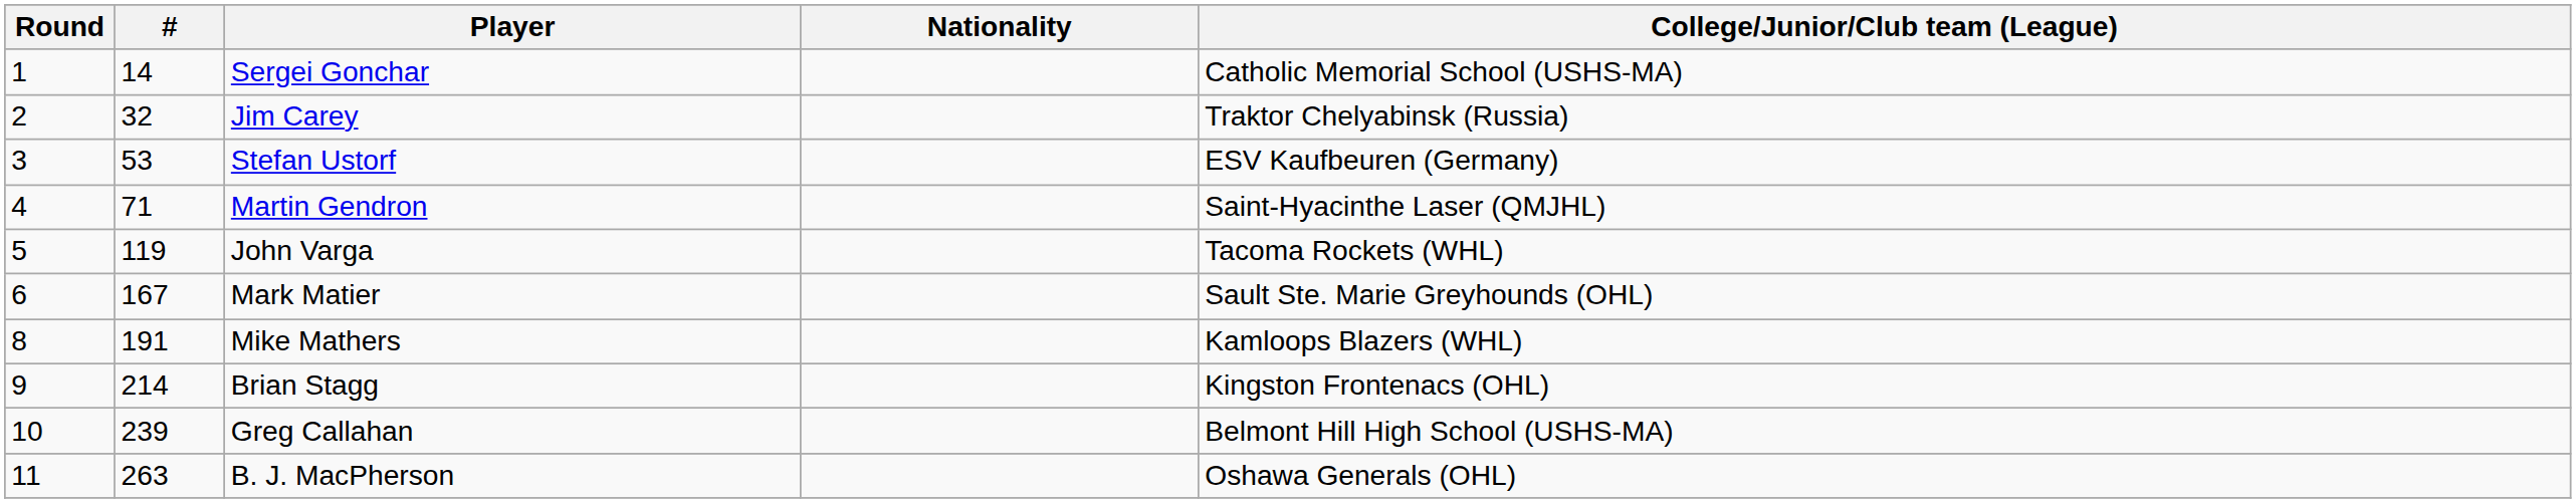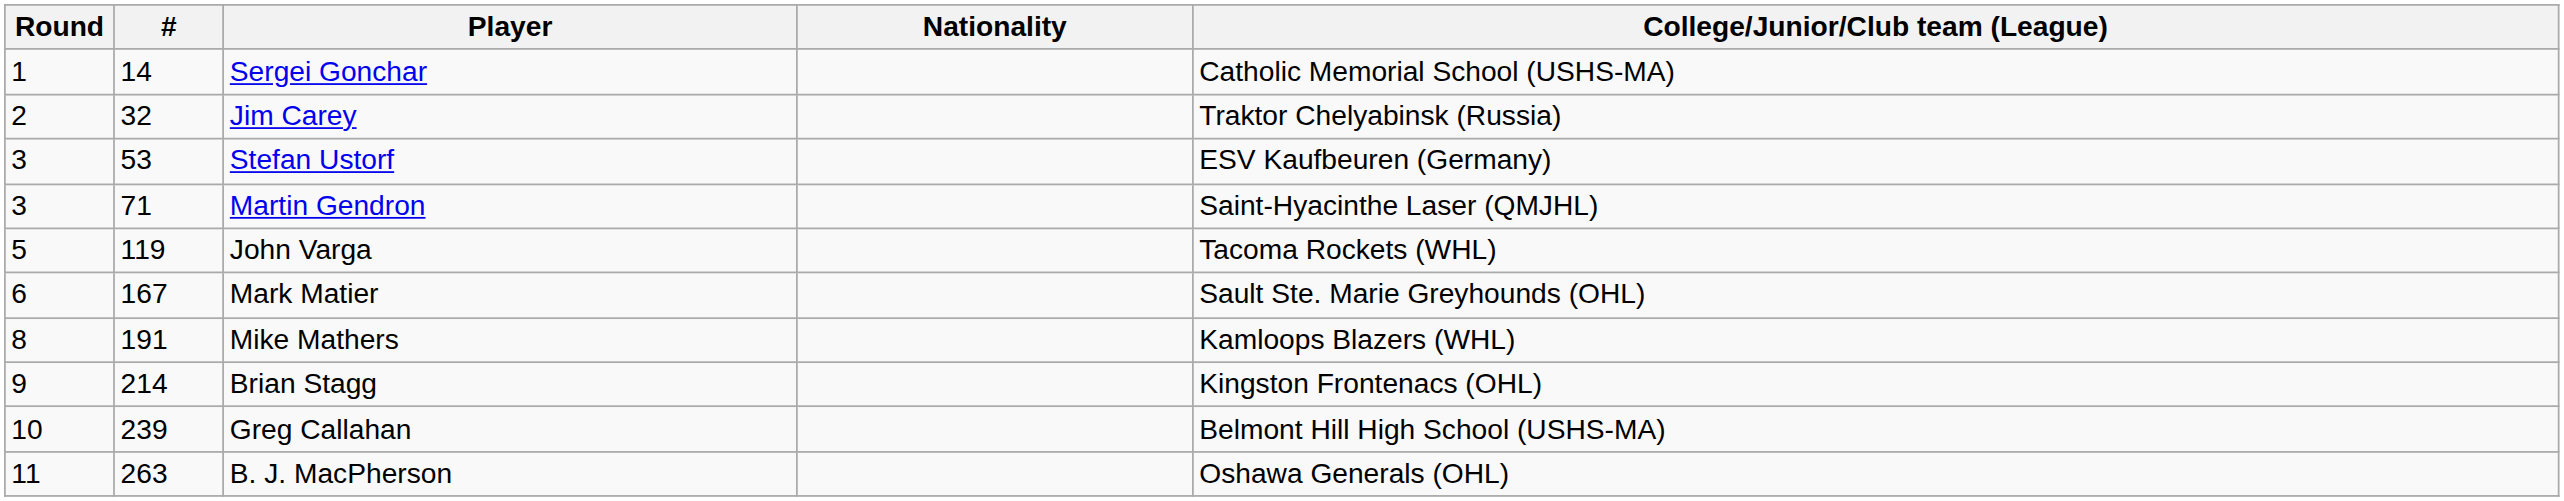 <table class="wikitable">
 <tr align="center">
 <th bgcolor="#DDDDFF" width="4.0%">Round</th>
 <th bgcolor="#DDDDFF" width="4.0%">#</th>
 <th bgcolor="#DDDDFF" width="21.0%">Player</th>
 <th bgcolor="#DDDDFF" width="14.5%">Nationality</th>
 <th bgcolor="#DDDDFF" width="50.0%">College/Junior/Club team (League)</th>
 </tr>
 <tr>
 <td>1</td>
 <td>14</td>
 <td><a href='#'>Sergei Gonchar</a></td>
 <td></td>
 <td>Catholic Memorial School (USHS-MA)</td>
 </tr>
 <tr>
 <td>2</td>
 <td>32</td>
 <td><a href='#'>Jim Carey</a></td>
 <td></td>
 <td>Traktor Chelyabinsk (Russia)</td>
 </tr>
 <tr>
 <td>3</td>
 <td>53</td>
 <td><a href='#'>Stefan Ustorf</a></td>
 <td></td>
 <td>ESV Kaufbeuren (Germany)</td>
 </tr>
 <tr>
-<td>4</td>
+<td>3</td>
 <td>71</td>
 <td><a href='#'>Martin Gendron</a></td>
 <td></td>
 <td>Saint-Hyacinthe Laser (QMJHL)</td>
 </tr>
 <tr>
 <td>5</td>
 <td>119</td>
 <td>John Varga</td>
 <td></td>
 <td>Tacoma Rockets (WHL)</td>
 </tr>
 <tr>
 <td>6</td>
 <td>167</td>
 <td>Mark Matier</td>
 <td></td>
 <td>Sault Ste. Marie Greyhounds (OHL)</td>
 </tr>
 <tr>
 <td>8</td>
 <td>191</td>
 <td>Mike Mathers</td>
 <td></td>
 <td>Kamloops Blazers (WHL)</td>
 </tr>
 <tr>
 <td>9</td>
 <td>214</td>
 <td>Brian Stagg</td>
 <td></td>
 <td>Kingston Frontenacs (OHL)</td>
 </tr>
 <tr>
 <td>10</td>
 <td>239</td>
 <td>Greg Callahan</td>
 <td></td>
 <td>Belmont Hill High School (USHS-MA)</td>
 </tr>
 <tr>
 <td>11</td>
 <td>263</td>
 <td>B. J. MacPherson</td>
 <td></td>
 <td>Oshawa Generals (OHL)</td>
 </tr>
 </table>
